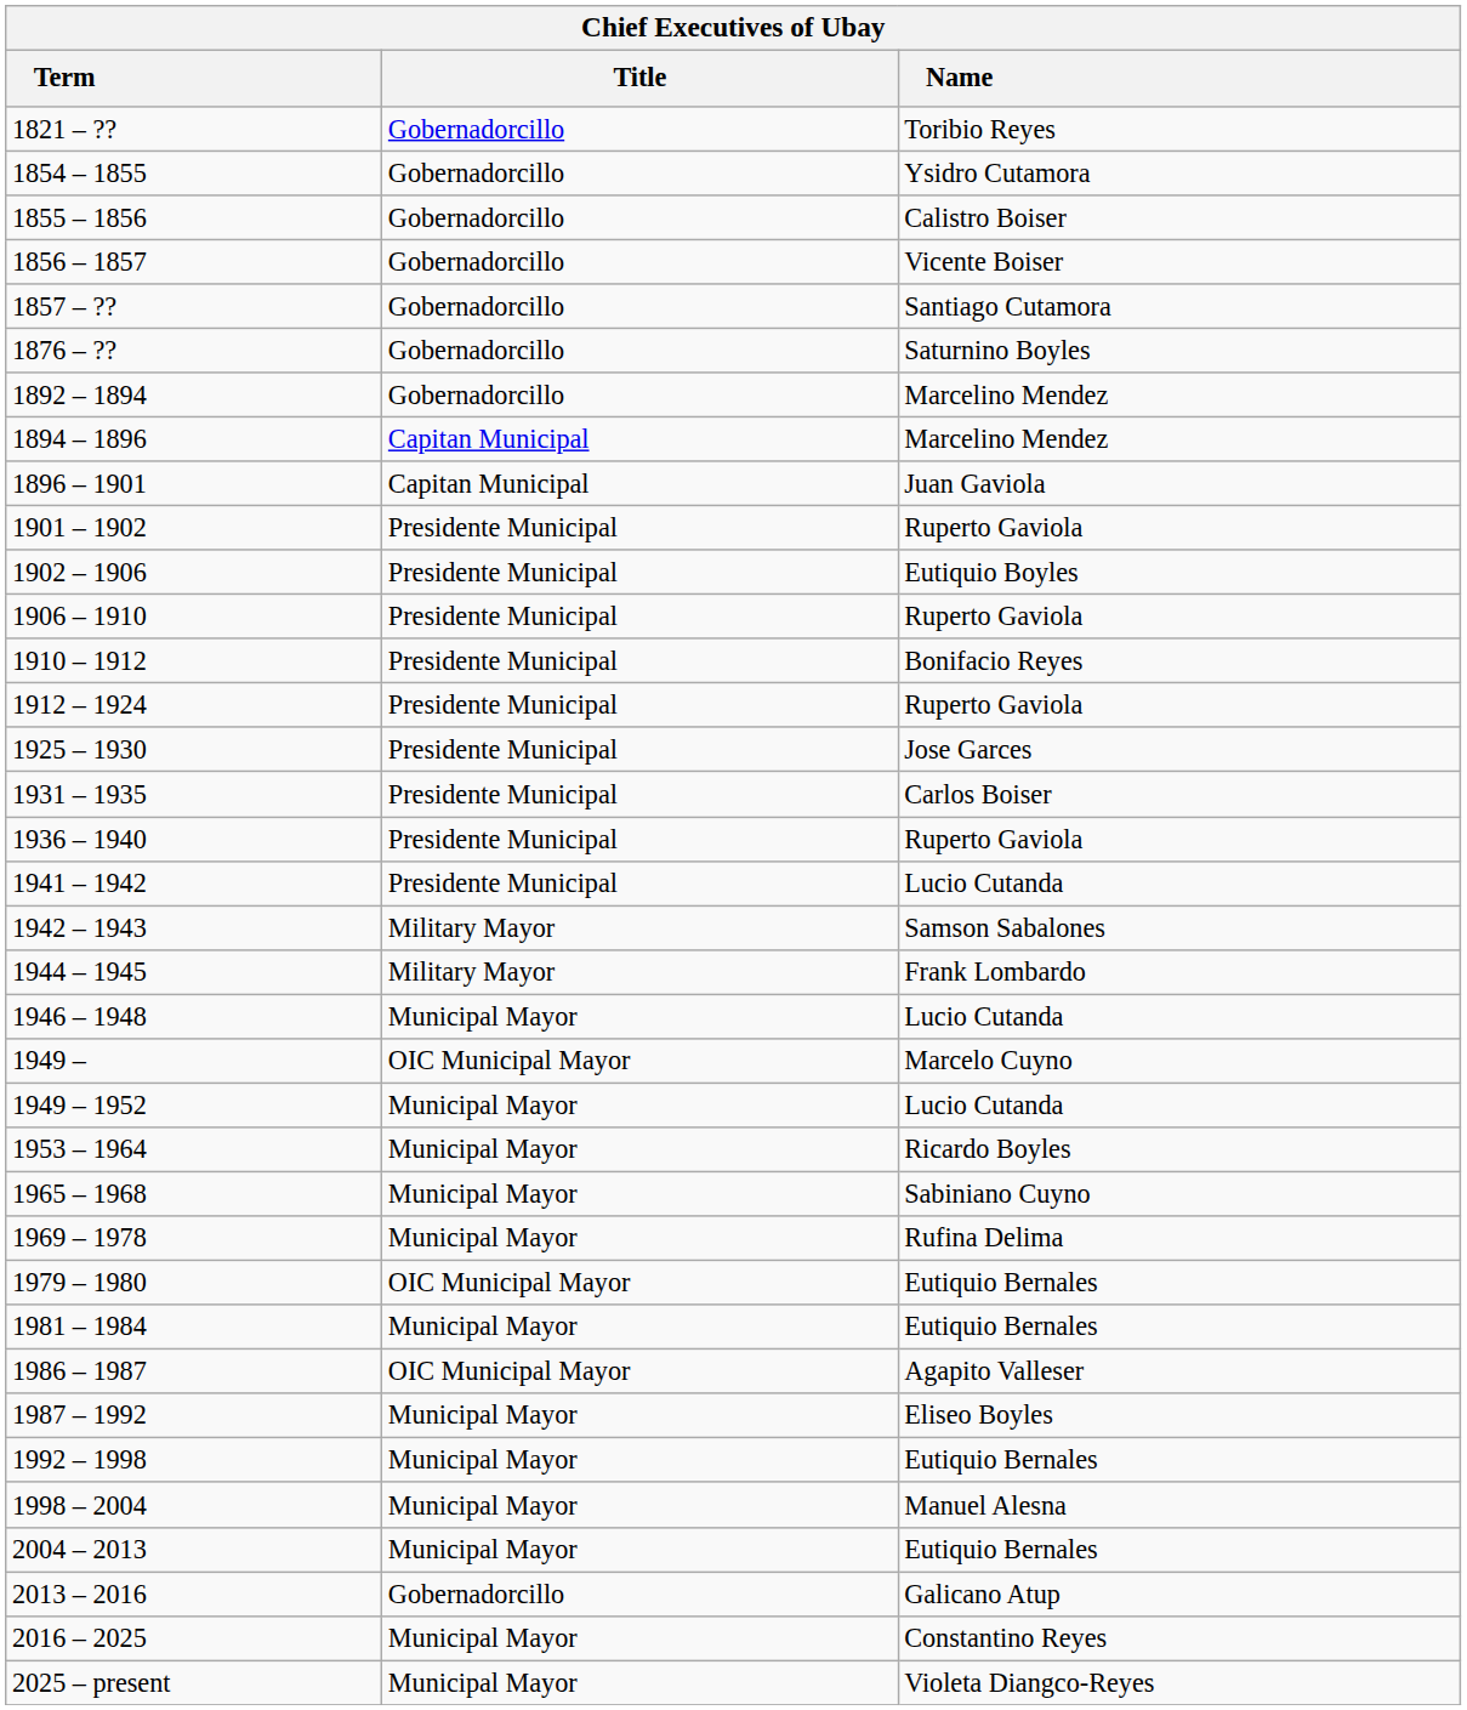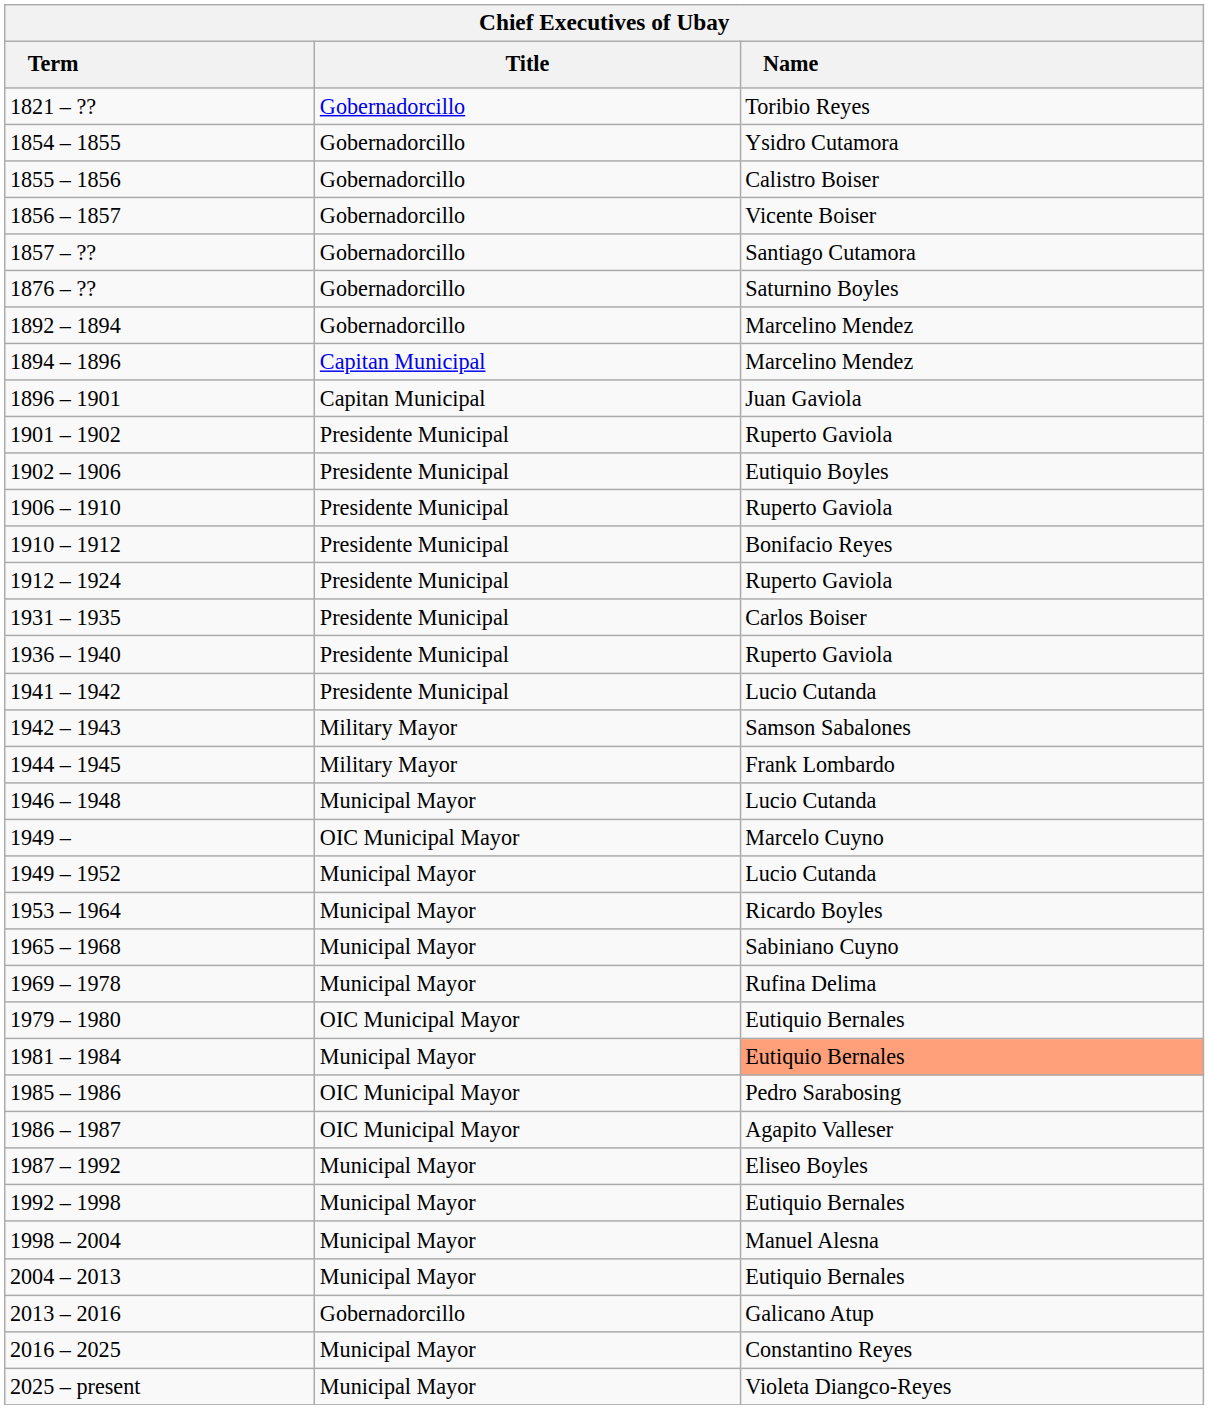 <table class="wikitable collapsible collapsed" style="vertical-align:top;text-align:left;font-size:95%;">
 <tr>
 <th style="font-size:105%;width:51em;" colspan=3>Chief Executives of Ubay</th>
 </tr>
 <tr>
 <th style="width: 6em;text-align:left  ;padding: 0.4em 1em;">Term</th>
 <th style="width: 9em;text-align:center;padding: 0.4em 1em;">Title</th>
 <th style="width: 10em;text-align:left  ;padding: 0.4em 1em;">Name</th>
 </tr>
 <tr>
 <td>1821 – ??</td>
 <td><a href='#'>Gobernadorcillo</a></td>
 <td>Toribio Reyes</td>
 </tr>
 <tr>
 <td>1854 – 1855</td>
 <td>Gobernadorcillo</td>
 <td>Ysidro Cutamora</td>
 </tr>
 <tr>
 <td>1855 – 1856</td>
 <td>Gobernadorcillo</td>
 <td>Calistro Boiser</td>
 </tr>
 <tr>
 <td>1856 – 1857</td>
 <td>Gobernadorcillo</td>
 <td>Vicente Boiser</td>
 </tr>
 <tr>
 <td>1857 – ??</td>
 <td>Gobernadorcillo</td>
 <td>Santiago Cutamora</td>
 </tr>
 <tr>
 <td>1876 – ??</td>
 <td>Gobernadorcillo</td>
 <td>Saturnino Boyles</td>
 </tr>
 <tr>
 <td>1892 – 1894</td>
 <td>Gobernadorcillo</td>
 <td>Marcelino Mendez</td>
 </tr>
 <tr>
 <td>1894 – 1896</td>
 <td><a href='#'>Capitan Municipal</a></td>
 <td>Marcelino Mendez</td>
 </tr>
 <tr>
 <td>1896 – 1901</td>
 <td>Capitan Municipal</td>
 <td>Juan Gaviola</td>
 </tr>
 <tr>
 <td>1901 – 1902</td>
 <td>Presidente Municipal</td>
 <td>Ruperto Gaviola</td>
 </tr>
 <tr>
 <td>1902 – 1906</td>
 <td>Presidente Municipal</td>
 <td>Eutiquio Boyles</td>
 </tr>
 <tr>
 <td>1906 – 1910</td>
 <td>Presidente Municipal</td>
 <td>Ruperto Gaviola</td>
 </tr>
 <tr>
 <td>1910 – 1912</td>
 <td>Presidente Municipal</td>
 <td>Bonifacio Reyes</td>
 </tr>
 <tr>
 <td>1912 – 1924</td>
 <td>Presidente Municipal</td>
 <td>Ruperto Gaviola</td>
 </tr>
 <tr>
-<td>1925 – 1930</td>
-<td>Presidente Municipal</td>
-<td>Jose Garces</td>
-</tr>
-<tr>
 <td>1931 – 1935</td>
 <td>Presidente Municipal</td>
 <td>Carlos Boiser</td>
 </tr>
 <tr>
 <td>1936 – 1940</td>
 <td>Presidente Municipal</td>
 <td>Ruperto Gaviola</td>
 </tr>
 <tr>
 <td>1941 – 1942</td>
 <td>Presidente Municipal</td>
 <td>Lucio Cutanda</td>
 </tr>
 <tr>
 <td>1942 – 1943</td>
 <td>Military Mayor</td>
 <td>Samson Sabalones</td>
 </tr>
 <tr>
 <td>1944 – 1945</td>
 <td>Military Mayor</td>
 <td>Frank Lombardo</td>
 </tr>
 <tr>
 <td>1946 – 1948</td>
 <td>Municipal Mayor</td>
 <td>Lucio Cutanda</td>
 </tr>
 <tr>
 <td>1949 –</td>
 <td>OIC Municipal Mayor</td>
 <td>Marcelo Cuyno</td>
 </tr>
 <tr>
 <td>1949 – 1952</td>
 <td>Municipal Mayor</td>
 <td>Lucio Cutanda</td>
 </tr>
 <tr>
 <td>1953 – 1964</td>
 <td>Municipal Mayor</td>
 <td>Ricardo Boyles</td>
 </tr>
 <tr>
 <td>1965 – 1968</td>
 <td>Municipal Mayor</td>
 <td>Sabiniano Cuyno</td>
 </tr>
 <tr>
 <td>1969 – 1978</td>
 <td>Municipal Mayor</td>
 <td>Rufina Delima</td>
 </tr>
 <tr>
 <td>1979 – 1980</td>
 <td>OIC Municipal Mayor</td>
 <td>Eutiquio Bernales</td>
 </tr>
 <tr>
 <td>1981 – 1984</td>
 <td>Municipal Mayor</td>
-<td>Eutiquio Bernales</td>
+<td style="background: lightsalmon;">Eutiquio Bernales</td>
+</tr>
+<tr>
+<td>1985 – 1986</td>
+<td>OIC Municipal Mayor</td>
+<td>Pedro Sarabosing</td>
 </tr>
 <tr>
 <td>1986 – 1987</td>
 <td>OIC Municipal Mayor</td>
 <td>Agapito Valleser</td>
 </tr>
 <tr>
 <td>1987 – 1992</td>
 <td>Municipal Mayor</td>
 <td>Eliseo Boyles</td>
 </tr>
 <tr>
 <td>1992 – 1998</td>
 <td>Municipal Mayor</td>
 <td>Eutiquio Bernales</td>
 </tr>
 <tr>
 <td>1998 – 2004</td>
 <td>Municipal Mayor</td>
 <td>Manuel Alesna</td>
 </tr>
 <tr>
 <td>2004 – 2013</td>
 <td>Municipal Mayor</td>
 <td>Eutiquio Bernales</td>
 </tr>
 <tr>
 <td>2013 – 2016</td>
 <td>Gobernadorcillo</td>
 <td>Galicano Atup</td>
 </tr>
 <tr>
 <td>2016 – 2025</td>
 <td>Municipal Mayor</td>
 <td>Constantino Reyes</td>
 </tr>
 <tr>
 <td>2025 – present</td>
 <td>Municipal Mayor</td>
 <td>Violeta Diangco-Reyes</td>
 </tr>
 </table>
